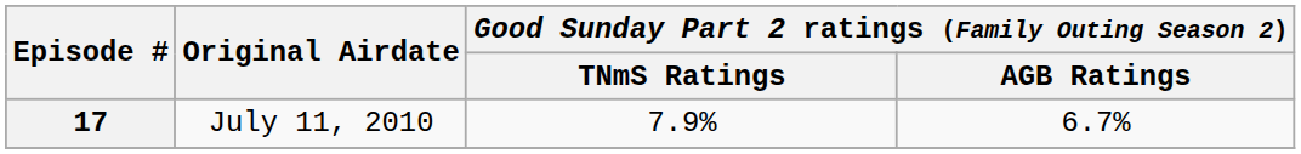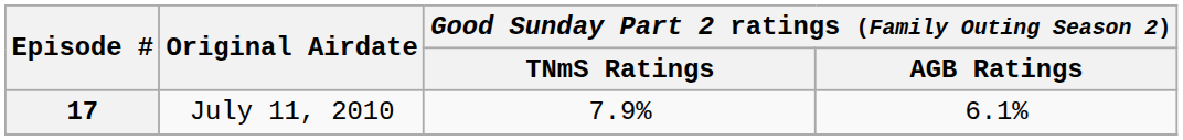 <table class=wikitable style="text-align:center">
 <tr>
 <th rowspan="2">Episode #</th>
 <th rowspan="2">Original Airdate</th>
 <th colspan="2"><em>Good Sunday Part 2</em> ratings <small>(<em>Family Outing Season 2</em>)</small></th>
 </tr>
 <tr>
 <th colspan="1">TNmS Ratings</th>
 <th colspan="1">AGB Ratings</th>
 </tr>
 <tr>
 <th>17</th>
 <td>July 11, 2010</td>
 <td>7.9%</td>
-<td>6.7%</td>
+<td>6.1%</td>
 </tr>
 <tr>
 </tr>
 </table>
